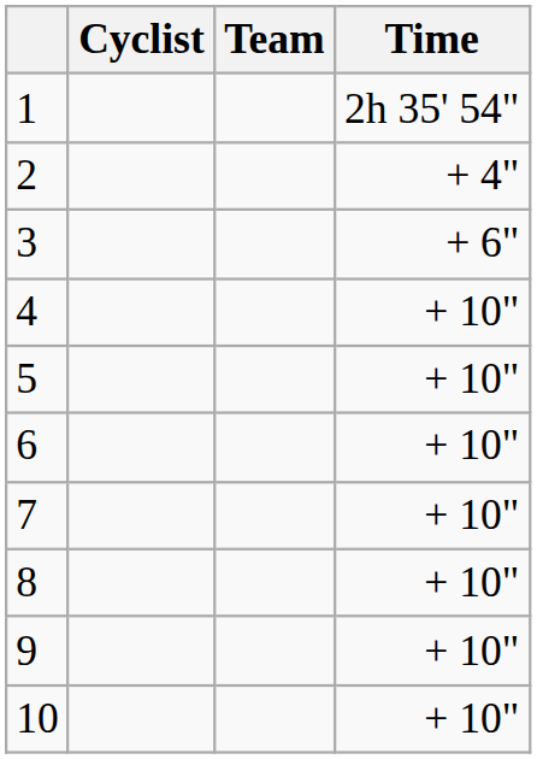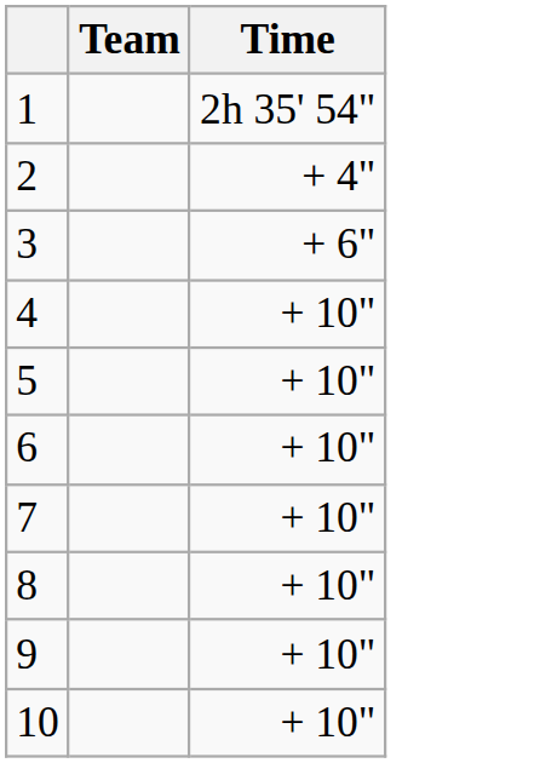 <table class="wikitable">
 <tr>
 <th></th>
-<th>Cyclist</th>
 <th>Team</th>
 <th>Time</th>
 </tr>
 <tr>
 <td>1</td>
-<td>  </td>
 <td></td>
 <td align="right">2h 35' 54"</td>
 </tr>
 <tr>
 <td>2</td>
 <td></td>
-<td></td>
 <td align="right">+ 4"</td>
 </tr>
 <tr>
 <td>3</td>
-<td></td>
 <td></td>
 <td align="right">+ 6"</td>
 </tr>
 <tr>
 <td>4</td>
 <td></td>
-<td></td>
 <td align="right">+ 10"</td>
 </tr>
 <tr>
 <td>5</td>
-<td></td>
 <td></td>
 <td align="right">+ 10"</td>
 </tr>
 <tr>
 <td>6</td>
 <td></td>
-<td></td>
 <td align="right">+ 10"</td>
 </tr>
 <tr>
 <td>7</td>
-<td></td>
 <td></td>
 <td align="right">+ 10"</td>
 </tr>
 <tr>
 <td>8</td>
 <td></td>
-<td></td>
 <td align="right">+ 10"</td>
 </tr>
 <tr>
 <td>9</td>
-<td></td>
 <td></td>
 <td align="right">+ 10"</td>
 </tr>
 <tr>
 <td>10</td>
 <td></td>
-<td></td>
 <td align="right">+ 10"</td>
 </tr>
 </table>
